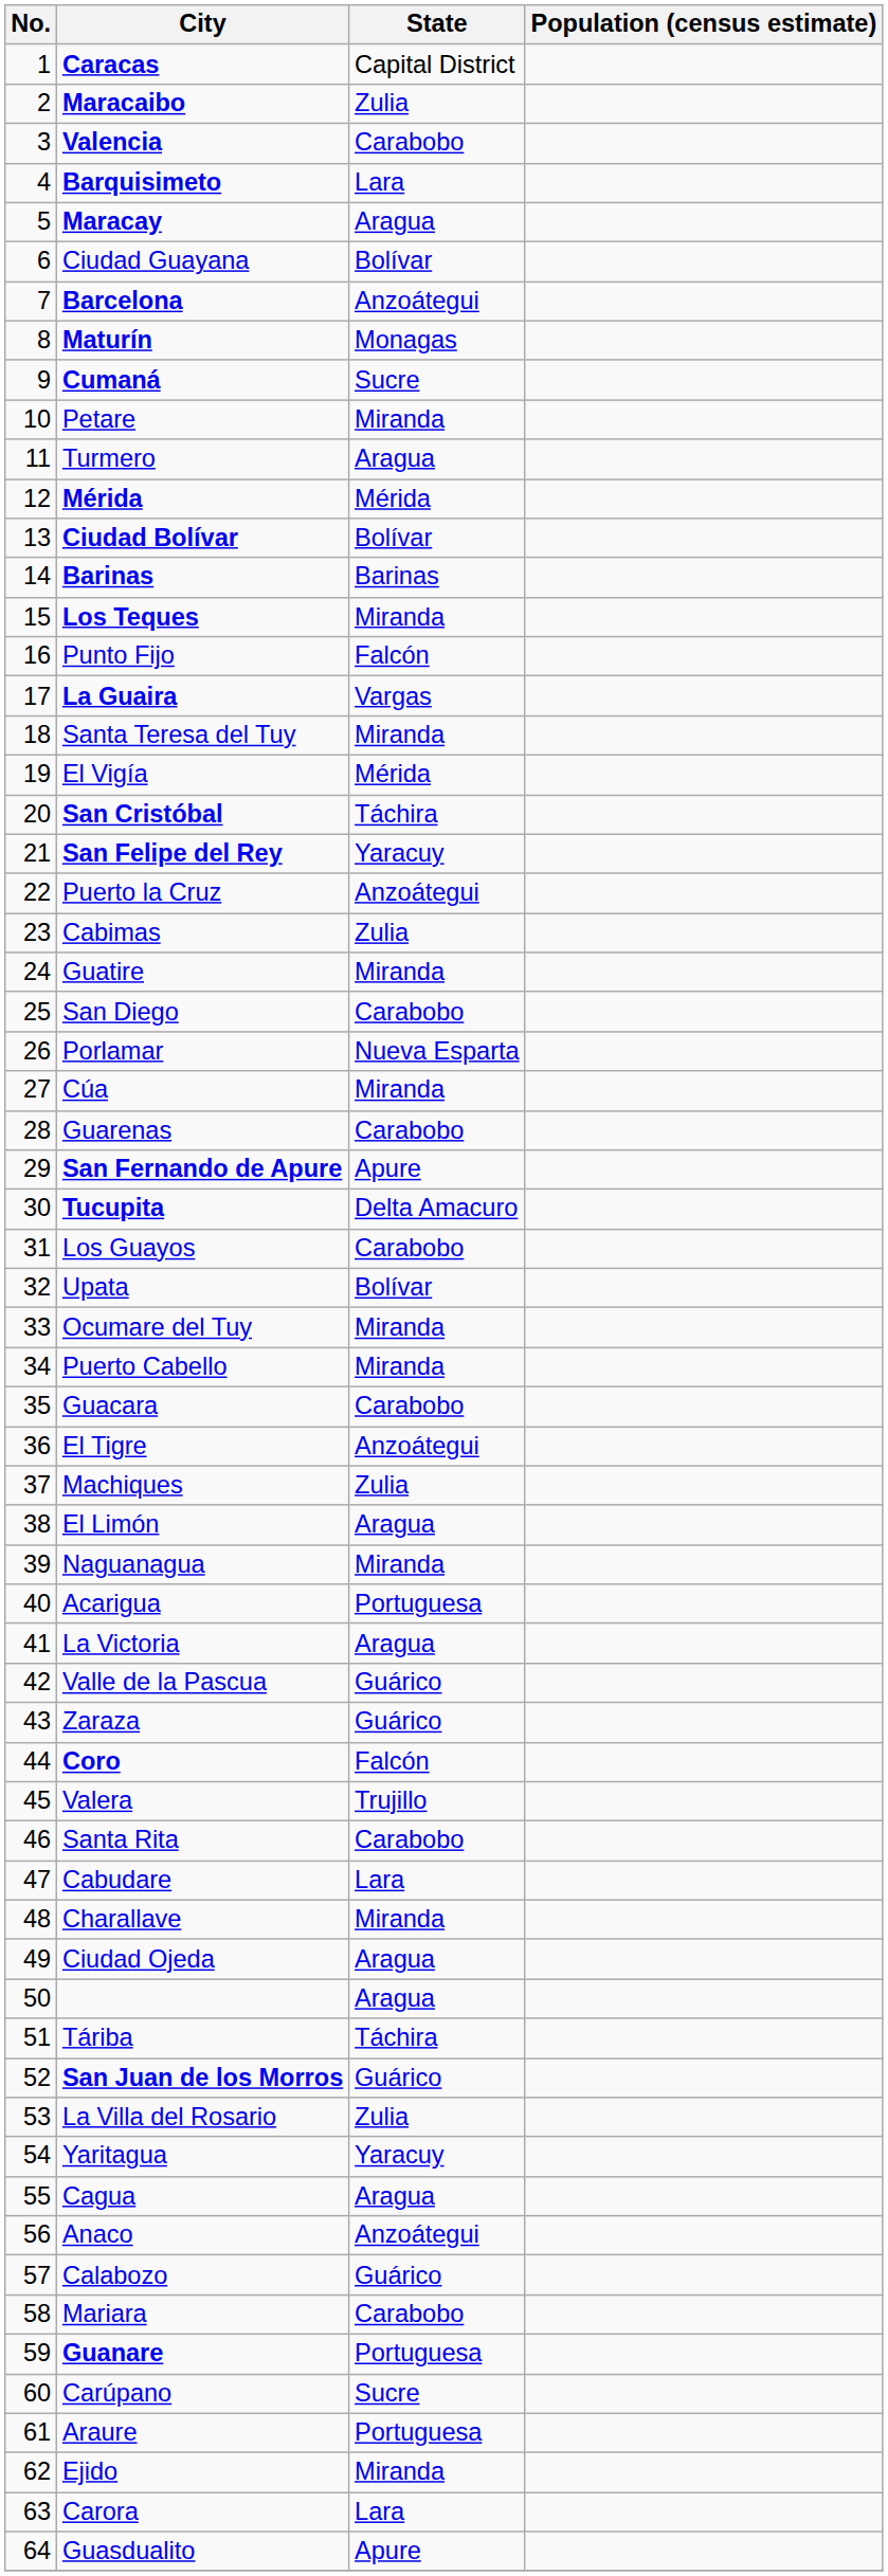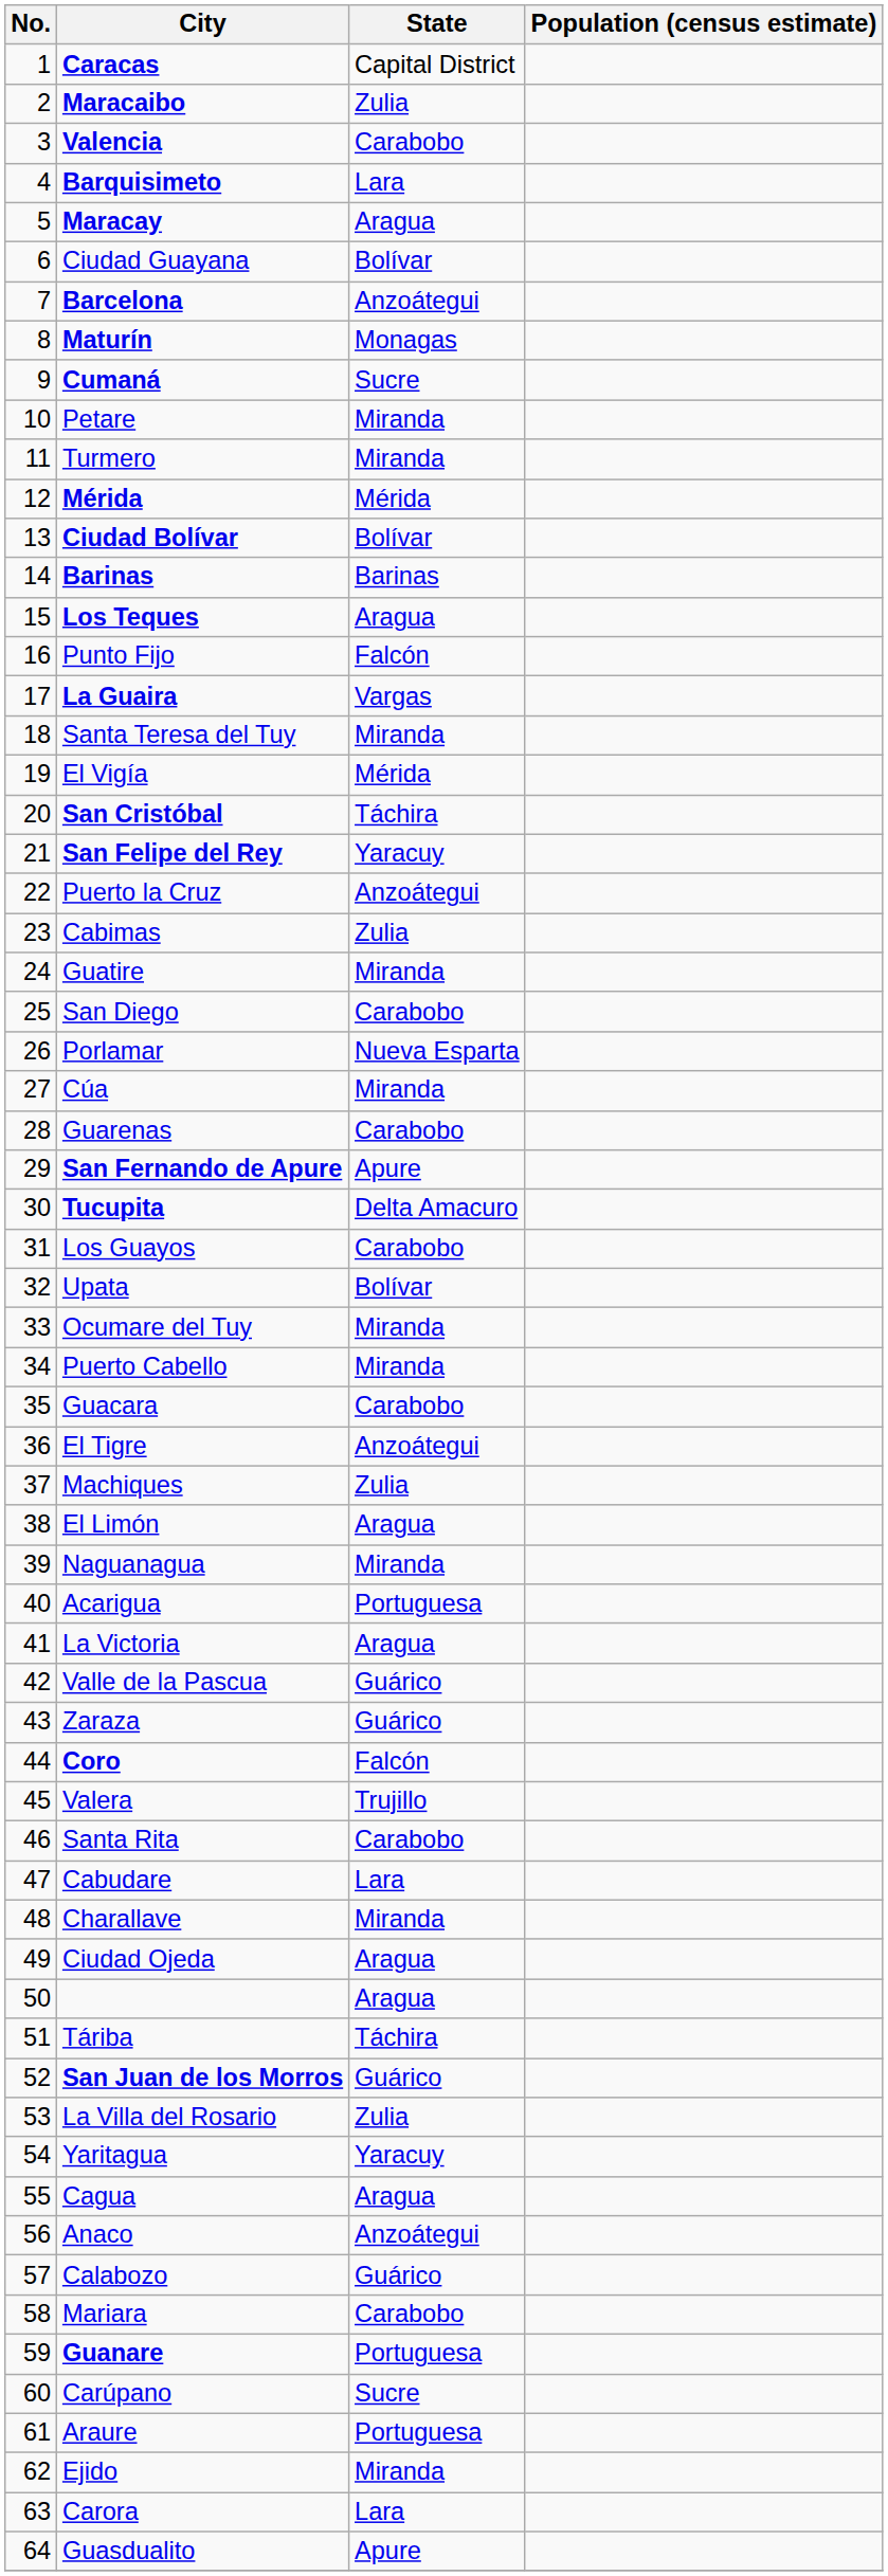 <table class="sortable wikitable" style="text-align:right;">
 <tr>
 <th>No.</th>
 <th>City</th>
 <th>State</th>
 <th>Population (census estimate)</th>
 </tr>
 <tr>
 <td>1</td>
 <td align="left"><strong><a href='#'>Caracas</a></strong></td>
 <td align="left">Capital District</td>
 <td></td>
 </tr>
 <tr>
 <td>2</td>
 <td align="left"><strong><a href='#'>Maracaibo</a></strong></td>
 <td align="left"><a href='#'>Zulia</a></td>
 <td></td>
 </tr>
 <tr>
 <td>3</td>
 <td align="left"><strong><a href='#'>Valencia</a></strong></td>
 <td align="left"><a href='#'>Carabobo</a></td>
 <td></td>
 </tr>
 <tr>
 <td>4</td>
 <td align="left"><strong><a href='#'>Barquisimeto</a></strong></td>
 <td align="left"><a href='#'>Lara</a></td>
 <td></td>
 </tr>
 <tr>
 <td>5</td>
 <td align="left"><strong><a href='#'>Maracay</a></strong></td>
 <td align="left"><a href='#'>Aragua</a></td>
 <td></td>
 </tr>
 <tr>
 <td>6</td>
 <td align="left"><a href='#'>Ciudad Guayana</a></td>
 <td align="left"><a href='#'>Bolívar</a></td>
 <td></td>
 </tr>
 <tr>
 <td>7</td>
 <td align="left"><strong><a href='#'>Barcelona</a></strong></td>
 <td align="left"><a href='#'>Anzoátegui</a></td>
 <td></td>
 </tr>
 <tr>
 <td>8</td>
 <td align="left"><strong><a href='#'>Maturín</a></strong></td>
 <td align="left"><a href='#'>Monagas</a></td>
 <td></td>
 </tr>
 <tr>
 <td>9</td>
 <td align="left"><strong><a href='#'>Cumaná</a></strong></td>
 <td align="left"><a href='#'>Sucre</a></td>
 <td></td>
 </tr>
 <tr>
 <td>10</td>
 <td align="left"><a href='#'>Petare</a></td>
 <td align="left"><a href='#'>Miranda</a></td>
 <td></td>
 </tr>
 <tr>
 <td>11</td>
 <td align="left"><a href='#'>Turmero</a></td>
-<td align="left"><a href='#'>Aragua</a></td>
+<td align="left"><a href='#'>Miranda</a></td>
 <td></td>
 </tr>
 <tr>
 <td>12</td>
 <td align="left"><strong><a href='#'>Mérida</a></strong></td>
 <td align="left"><a href='#'>Mérida</a></td>
 <td></td>
 </tr>
 <tr>
 <td>13</td>
 <td align="left"><strong><a href='#'>Ciudad Bolívar</a></strong></td>
 <td align="left"><a href='#'>Bolívar</a></td>
 <td></td>
 </tr>
 <tr>
 <td>14</td>
 <td align="left"><strong><a href='#'>Barinas</a></strong></td>
 <td align="left"><a href='#'>Barinas</a></td>
 <td></td>
 </tr>
 <tr>
 <td>15</td>
 <td align="left"><strong><a href='#'>Los Teques</a></strong></td>
-<td align="left"><a href='#'>Miranda</a></td>
+<td align="left"><a href='#'>Aragua</a></td>
 <td></td>
 </tr>
 <tr>
 <td>16</td>
 <td align="left"><a href='#'>Punto Fijo</a></td>
 <td align="left"><a href='#'>Falcón</a></td>
 <td></td>
 </tr>
 <tr>
 <td>17</td>
 <td align="left"><strong><a href='#'>La Guaira</a></strong></td>
 <td align="left"><a href='#'>Vargas</a></td>
 <td></td>
 </tr>
 <tr>
 <td>18</td>
 <td align="left"><a href='#'>Santa Teresa del Tuy</a></td>
 <td align="left"><a href='#'>Miranda</a></td>
 <td></td>
 </tr>
 <tr>
 <td>19</td>
 <td align="left"><a href='#'>El Vigía</a></td>
 <td align="left"><a href='#'>Mérida</a></td>
 <td></td>
 </tr>
 <tr>
 <td>20</td>
 <td align="left"><strong><a href='#'>San Cristóbal</a></strong></td>
 <td align="left"><a href='#'>Táchira</a></td>
 <td></td>
 </tr>
 <tr>
 <td>21</td>
 <td align="left"><strong><a href='#'>San Felipe del Rey</a></strong></td>
 <td align="left"><a href='#'>Yaracuy</a></td>
 <td></td>
 </tr>
 <tr>
 <td>22</td>
 <td align="left"><a href='#'>Puerto la Cruz</a></td>
 <td align="left"><a href='#'>Anzoátegui</a></td>
 <td></td>
 </tr>
 <tr>
 <td>23</td>
 <td align="left"><a href='#'>Cabimas</a></td>
 <td align="left"><a href='#'>Zulia</a></td>
 <td></td>
 </tr>
 <tr>
 <td>24</td>
 <td align="left"><a href='#'>Guatire</a></td>
 <td align="left"><a href='#'>Miranda</a></td>
 <td></td>
 </tr>
 <tr>
 <td>25</td>
 <td align="left"><a href='#'>San Diego</a></td>
 <td align="left"><a href='#'>Carabobo</a></td>
 <td></td>
 </tr>
 <tr>
 <td>26</td>
 <td align="left"><a href='#'>Porlamar</a></td>
 <td align="left"><a href='#'>Nueva Esparta</a></td>
 <td></td>
 </tr>
 <tr>
 <td>27</td>
 <td align="left"><a href='#'>Cúa</a></td>
 <td align="left"><a href='#'>Miranda</a></td>
 <td></td>
 </tr>
 <tr>
 <td>28</td>
 <td align="left"><a href='#'>Guarenas</a></td>
 <td align="left"><a href='#'>Carabobo</a></td>
 <td></td>
 </tr>
 <tr>
 <td>29</td>
 <td align="left"><strong><a href='#'>San Fernando de Apure</a></strong></td>
 <td align="left"><a href='#'>Apure</a></td>
 <td></td>
 </tr>
 <tr>
 <td>30</td>
 <td align="left"><strong><a href='#'>Tucupita</a></strong></td>
 <td align="left"><a href='#'>Delta Amacuro</a></td>
 <td></td>
 </tr>
 <tr>
 <td>31</td>
 <td align="left"><a href='#'>Los Guayos</a></td>
 <td align="left"><a href='#'>Carabobo</a></td>
 <td></td>
 </tr>
 <tr>
 <td>32</td>
 <td align="left"><a href='#'>Upata</a></td>
 <td align="left"><a href='#'>Bolívar</a></td>
 <td></td>
 </tr>
 <tr>
 <td>33</td>
 <td align="left"><a href='#'>Ocumare del Tuy</a></td>
 <td align="left"><a href='#'>Miranda</a></td>
 <td></td>
 </tr>
 <tr>
 <td>34</td>
 <td align="left"><a href='#'>Puerto Cabello</a></td>
 <td align="left"><a href='#'>Miranda</a></td>
 <td></td>
 </tr>
 <tr>
 <td>35</td>
 <td align="left"><a href='#'>Guacara</a></td>
 <td align="left"><a href='#'>Carabobo</a></td>
 <td></td>
 </tr>
 <tr>
 <td>36</td>
 <td align="left"><a href='#'>El Tigre</a></td>
 <td align="left"><a href='#'>Anzoátegui</a></td>
 <td></td>
 </tr>
 <tr>
 <td>37</td>
 <td align="left"><a href='#'>Machiques</a></td>
 <td align="left"><a href='#'>Zulia</a></td>
 <td></td>
 </tr>
 <tr>
 <td>38</td>
 <td align="left"><a href='#'>El Limón</a></td>
 <td align="left"><a href='#'>Aragua</a></td>
 <td></td>
 </tr>
 <tr>
 <td>39</td>
 <td align="left"><a href='#'>Naguanagua</a></td>
 <td align="left"><a href='#'>Miranda</a></td>
 <td></td>
 </tr>
 <tr>
 <td>40</td>
 <td align="left"><a href='#'>Acarigua</a></td>
 <td align="left"><a href='#'>Portuguesa</a></td>
 <td></td>
 </tr>
 <tr>
 <td>41</td>
 <td align="left"><a href='#'>La Victoria</a></td>
 <td align="left"><a href='#'>Aragua</a></td>
 <td></td>
 </tr>
 <tr>
 <td>42</td>
 <td align="left"><a href='#'>Valle de la Pascua</a></td>
 <td align="left"><a href='#'>Guárico</a></td>
 <td></td>
 </tr>
 <tr>
 <td>43</td>
 <td align="left"><a href='#'>Zaraza</a></td>
 <td align="left"><a href='#'>Guárico</a></td>
 <td></td>
 </tr>
 <tr>
 <td>44</td>
 <td align="left"><strong><a href='#'>Coro</a></strong></td>
 <td align="left"><a href='#'>Falcón</a></td>
 <td></td>
 </tr>
 <tr>
 <td>45</td>
 <td align="left"><a href='#'>Valera</a></td>
 <td align="left"><a href='#'>Trujillo</a></td>
 <td></td>
 </tr>
 <tr>
 <td>46</td>
 <td align="left"><a href='#'>Santa Rita</a></td>
 <td align="left"><a href='#'>Carabobo</a></td>
 <td></td>
 </tr>
 <tr>
 <td>47</td>
 <td align="left"><a href='#'>Cabudare</a></td>
 <td align="left"><a href='#'>Lara</a></td>
 <td></td>
 </tr>
 <tr>
 <td>48</td>
 <td align="left"><a href='#'>Charallave</a></td>
 <td align="left"><a href='#'>Miranda</a></td>
 <td></td>
 </tr>
 <tr>
 <td>49</td>
 <td align="left"><a href='#'>Ciudad Ojeda</a></td>
 <td align="left"><a href='#'>Aragua</a></td>
 <td></td>
 </tr>
 <tr>
 <td>50</td>
 <td align="left"></td>
 <td align="left"><a href='#'>Aragua</a></td>
 <td></td>
 </tr>
 <tr>
 <td>51</td>
 <td align="left"><a href='#'>Táriba</a></td>
 <td align="left"><a href='#'>Táchira</a></td>
 <td></td>
 </tr>
 <tr>
 <td>52</td>
 <td align="left"><strong><a href='#'>San Juan de los Morros</a></strong></td>
 <td align="left"><a href='#'>Guárico</a></td>
 <td></td>
 </tr>
 <tr>
 <td>53</td>
 <td align="left"><a href='#'>La Villa del Rosario</a></td>
 <td align="left"><a href='#'>Zulia</a></td>
 <td></td>
 </tr>
 <tr>
 <td>54</td>
 <td align="left"><a href='#'>Yaritagua</a></td>
 <td align="left"><a href='#'>Yaracuy</a></td>
 <td></td>
 </tr>
 <tr>
 <td>55</td>
 <td align="left"><a href='#'>Cagua</a></td>
 <td align="left"><a href='#'>Aragua</a></td>
 <td></td>
 </tr>
 <tr>
 <td>56</td>
 <td align="left"><a href='#'>Anaco</a></td>
 <td align="left"><a href='#'>Anzoátegui</a></td>
 <td></td>
 </tr>
 <tr>
 <td>57</td>
 <td align="left"><a href='#'>Calabozo</a></td>
 <td align="left"><a href='#'>Guárico</a></td>
 <td></td>
 </tr>
 <tr>
 <td>58</td>
 <td align="left"><a href='#'>Mariara</a></td>
 <td align="left"><a href='#'>Carabobo</a></td>
 <td></td>
 </tr>
 <tr>
 <td>59</td>
 <td align="left"><strong><a href='#'>Guanare</a></strong></td>
 <td align="left"><a href='#'>Portuguesa</a></td>
 <td></td>
 </tr>
 <tr>
 <td>60</td>
 <td align="left"><a href='#'>Carúpano</a></td>
 <td align="left"><a href='#'>Sucre</a></td>
 <td></td>
 </tr>
 <tr>
 <td>61</td>
 <td align="left"><a href='#'>Araure</a></td>
 <td align="left"><a href='#'>Portuguesa</a></td>
 <td></td>
 </tr>
 <tr>
 <td>62</td>
 <td align="left"><a href='#'>Ejido</a></td>
 <td align="left"><a href='#'>Miranda</a></td>
 <td></td>
 </tr>
 <tr>
 <td>63</td>
 <td align="left"><a href='#'>Carora</a></td>
 <td align="left"><a href='#'>Lara</a></td>
 <td></td>
 </tr>
 <tr>
 <td>64</td>
 <td align="left"><a href='#'>Guasdualito</a></td>
 <td align="left"><a href='#'>Apure</a></td>
 <td></td>
 </tr>
 <tr>
 </tr>
 </table>
